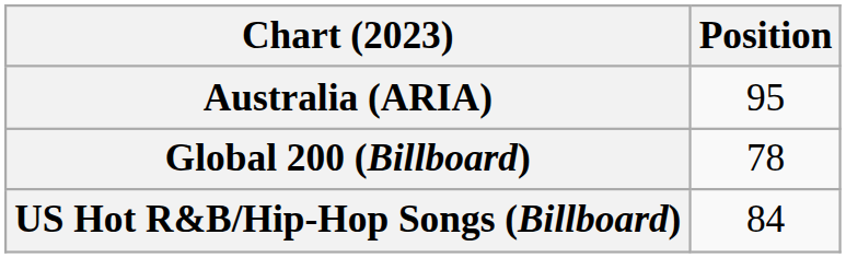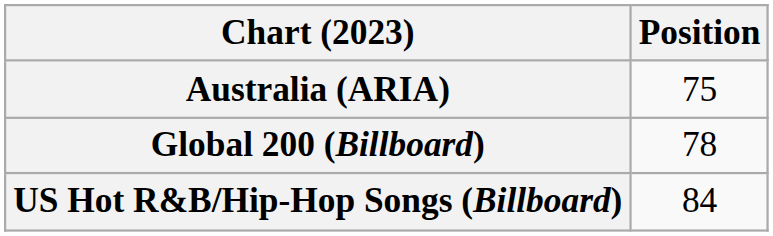 <table class="wikitable sortable plainrowheaders" style="text-align:center">
 <tr>
 <th scope="col">Chart (2023)</th>
 <th scope="col">Position</th>
 </tr>
 <tr>
 <th scope="row">Australia (ARIA)</th>
-<td>95</td>
+<td>75</td>
 </tr>
 <tr>
 <th scope="row">Global 200 (<em>Billboard</em>)</th>
 <td>78</td>
 </tr>
 <tr>
 <th scope="row">US Hot R&B/Hip-Hop Songs (<em>Billboard</em>)</th>
 <td>84</td>
 </tr>
 </table>
